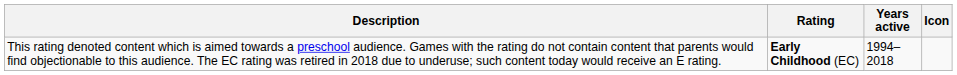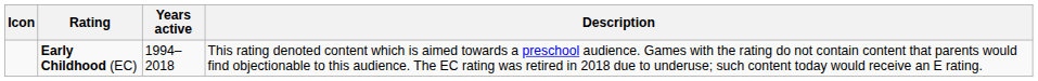 <table class="wikitable">
 <tr>
-<th>Description</th>
+<th>Icon</th>
 <th>Rating</th>
 <th>Years active</th>
-<th>Icon</th>
+<th>Description</th>
 </tr>
 <tr>
-<td>This rating denoted content which is aimed towards a <a href='#'>preschool</a> audience. Games with the rating do not contain content that parents would find objectionable to this audience. The EC rating was retired in 2018 due to underuse; such content today would receive an E rating.</td>
+<td></td>
 <td><strong>Early Childhood</strong> (EC)</td>
 <td>1994–2018</td>
-<td></td>
+<td>This rating denoted content which is aimed towards a <a href='#'>preschool</a> audience. Games with the rating do not contain content that parents would find objectionable to this audience. The EC rating was retired in 2018 due to underuse; such content today would receive an E rating.</td>
 </tr>
 </table>
